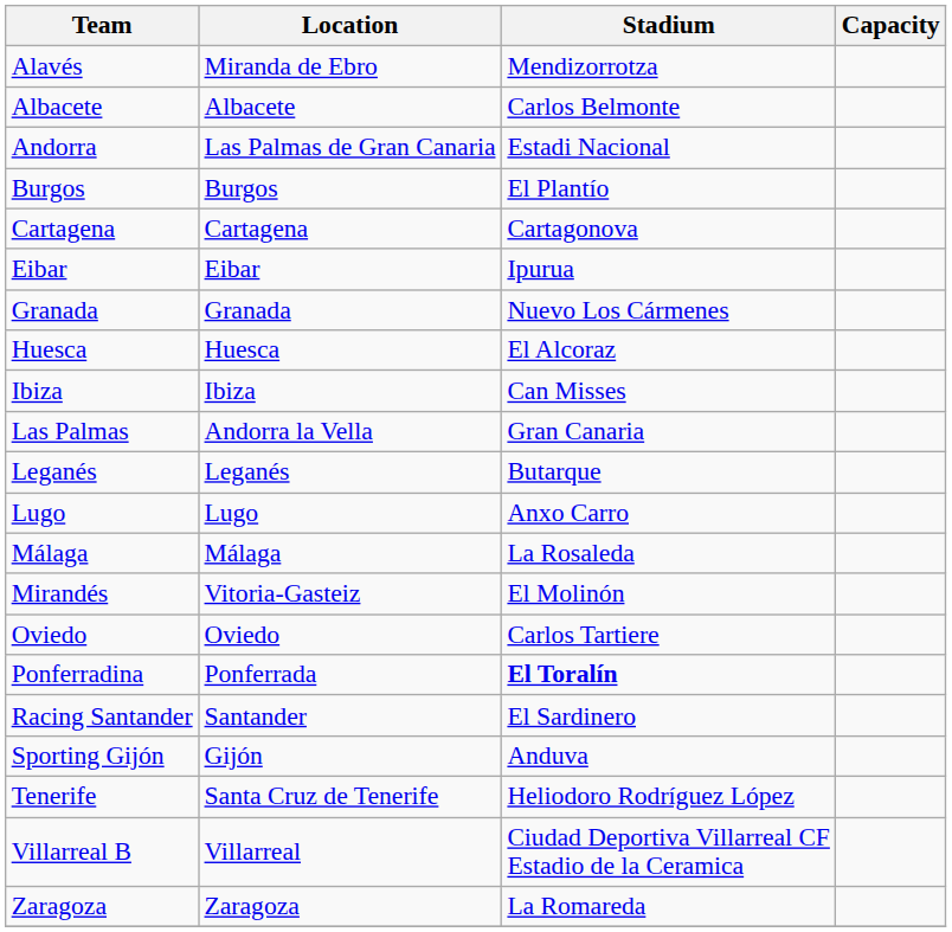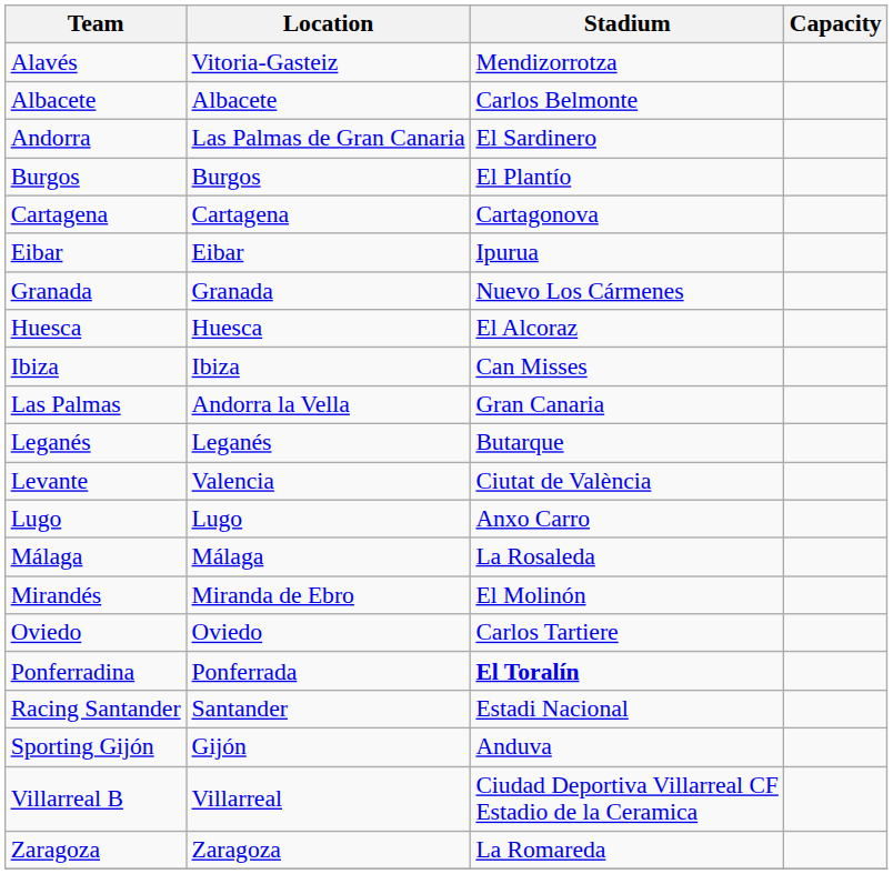 <table class="wikitable sortable" style="text-align: left;">
 <tr>
 <th>Team</th>
 <th>Location</th>
 <th>Stadium</th>
 <th>Capacity</th>
 </tr>
 <tr>
 <td><a href='#'>Alavés</a></td>
-<td><a href='#'>Miranda de Ebro</a></td>
+<td><a href='#'>Vitoria-Gasteiz</a></td>
 <td><a href='#'>Mendizorrotza</a></td>
 <td align="center"></td>
 </tr>
 <tr>
 <td><a href='#'>Albacete</a></td>
 <td><a href='#'>Albacete</a></td>
 <td><a href='#'>Carlos Belmonte</a></td>
 <td align="center"></td>
 </tr>
 <tr>
 <td><a href='#'>Andorra</a></td>
 <td><a href='#'>Las Palmas de Gran Canaria</a></td>
-<td><a href='#'>Estadi Nacional</a></td>
+<td><a href='#'>El Sardinero</a></td>
 <td align="center"></td>
 </tr>
 <tr>
 <td><a href='#'>Burgos</a></td>
 <td><a href='#'>Burgos</a></td>
 <td><a href='#'>El Plantío</a></td>
 <td align="center"></td>
 </tr>
 <tr>
 <td><a href='#'>Cartagena</a></td>
 <td><a href='#'>Cartagena</a></td>
 <td><a href='#'>Cartagonova</a></td>
 <td align="center"></td>
 </tr>
 <tr>
 <td><a href='#'>Eibar</a></td>
 <td><a href='#'>Eibar</a></td>
 <td><a href='#'>Ipurua</a></td>
 <td align="center"></td>
 </tr>
 <tr>
 <td><a href='#'>Granada</a></td>
 <td><a href='#'>Granada</a></td>
 <td><a href='#'>Nuevo Los Cármenes</a></td>
 <td align="center"></td>
 </tr>
 <tr>
 <td><a href='#'>Huesca</a></td>
 <td><a href='#'>Huesca</a></td>
 <td><a href='#'>El Alcoraz</a></td>
 <td align="center"></td>
 </tr>
 <tr>
 <td><a href='#'>Ibiza</a></td>
 <td><a href='#'>Ibiza</a></td>
 <td><a href='#'>Can Misses</a></td>
 <td align="center"></td>
 </tr>
 <tr>
 <td><a href='#'>Las Palmas</a></td>
 <td> <a href='#'>Andorra la Vella</a></td>
 <td><a href='#'>Gran Canaria</a></td>
 <td align="center"></td>
 </tr>
 <tr>
 <td><a href='#'>Leganés</a></td>
 <td><a href='#'>Leganés</a></td>
 <td><a href='#'>Butarque</a></td>
 <td align="center"></td>
 </tr>
 <tr>
+<td><a href='#'>Levante</a></td>
+<td><a href='#'>Valencia</a></td>
+<td><a href='#'>Ciutat de València</a></td>
+<td align="center"></td>
+</tr>
+<tr>
 <td><a href='#'>Lugo</a></td>
 <td><a href='#'>Lugo</a></td>
 <td><a href='#'>Anxo Carro</a></td>
 <td align="center"></td>
 </tr>
 <tr>
 <td><a href='#'>Málaga</a></td>
 <td><a href='#'>Málaga</a></td>
 <td><a href='#'>La Rosaleda</a></td>
 <td align="center"></td>
 </tr>
 <tr>
 <td><a href='#'>Mirandés</a></td>
-<td><a href='#'>Vitoria-Gasteiz</a></td>
+<td><a href='#'>Miranda de Ebro</a></td>
 <td><a href='#'>El Molinón</a></td>
 <td align="center"></td>
 </tr>
 <tr>
 <td><a href='#'>Oviedo</a></td>
 <td><a href='#'>Oviedo</a></td>
 <td><a href='#'>Carlos Tartiere</a></td>
 <td align="center"></td>
 </tr>
 <tr>
 <td><a href='#'>Ponferradina</a></td>
 <td><a href='#'>Ponferrada</a></td>
 <td><strong><a href='#'>El Toralín</a></strong></td>
 <td align="center"></td>
 </tr>
 <tr>
 <td><a href='#'>Racing Santander</a></td>
 <td><a href='#'>Santander</a></td>
-<td><a href='#'>El Sardinero</a></td>
+<td><a href='#'>Estadi Nacional</a></td>
 <td align="center"></td>
 </tr>
 <tr>
 <td><a href='#'>Sporting Gijón</a></td>
 <td><a href='#'>Gijón</a></td>
 <td><a href='#'>Anduva</a></td>
-<td align="center"></td>
-</tr>
-<tr>
-<td><a href='#'>Tenerife</a></td>
-<td><a href='#'>Santa Cruz de Tenerife</a></td>
-<td><a href='#'>Heliodoro Rodríguez López</a></td>
 <td align="center"></td>
 </tr>
 <tr>
 <td><a href='#'>Villarreal B</a></td>
 <td><a href='#'>Villarreal</a></td>
 <td><a href='#'>Ciudad Deportiva Villarreal CF</a><br><a href='#'>Estadio de la Ceramica</a></td>
 <td align=center><br></td>
 </tr>
 <tr>
 <td><a href='#'>Zaragoza</a></td>
 <td><a href='#'>Zaragoza</a></td>
 <td><a href='#'>La Romareda</a></td>
 <td align="center"></td>
 </tr>
 <tr>
 </tr>
 </table>
